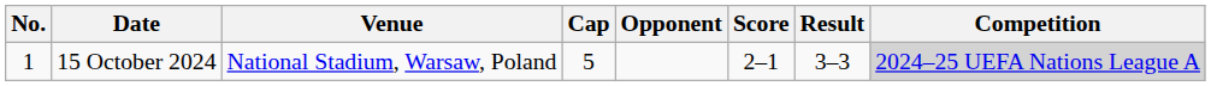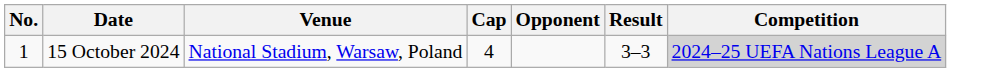 <table class="wikitable sortable">
 <tr>
 <th scope="col">No.</th>
 <th scope="col">Date</th>
 <th scope="col">Venue</th>
 <th scope="col">Cap</th>
 <th scope="col">Opponent</th>
-<th scope="col">Score</th>
 <th scope="col">Result</th>
 <th scope="col">Competition</th>
 </tr>
 <tr>
 <td style="text-align:center">1</td>
 <td>15 October 2024</td>
 <td><a href='#'>National Stadium</a>, <a href='#'>Warsaw</a>, Poland</td>
-<td align="center">5</td>
+<td align="center">4</td>
 <td></td>
-<td style="text-align:center">2–1</td>
 <td style="text-align:center">3–3</td>
 <td style="background: lightgrey;"><a href='#'>2024–25 UEFA Nations League A</a></td>
 </tr>
 </table>
